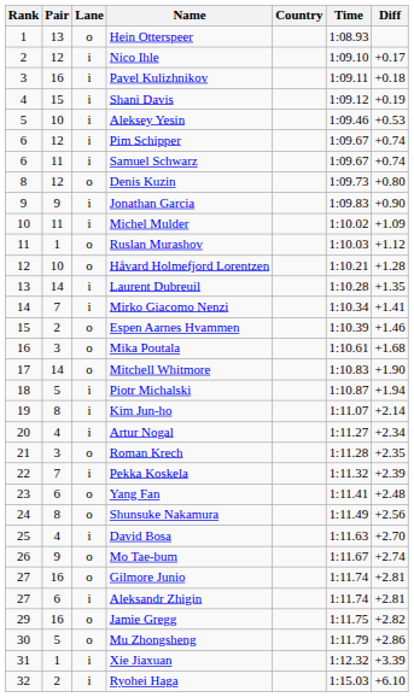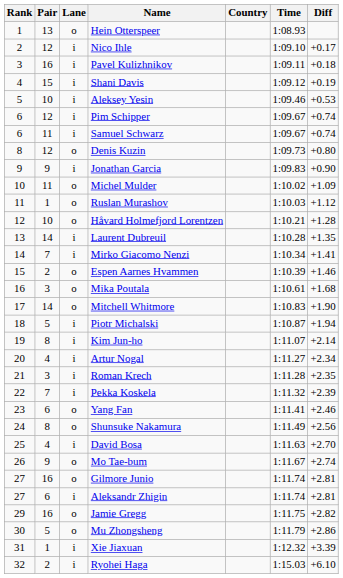 <table class="wikitable sortable" style="text-align:center">
 <tr>
 <th>Rank</th>
 <th>Pair</th>
 <th>Lane</th>
 <th>Name</th>
 <th>Country</th>
 <th>Time</th>
 <th>Diff</th>
 </tr>
 <tr>
 <td>1</td>
 <td>13</td>
 <td>o</td>
 <td align=left><a href='#'>Hein Otterspeer</a></td>
 <td align=left></td>
 <td>1:08.93</td>
 <td></td>
 </tr>
 <tr>
 <td>2</td>
 <td>12</td>
 <td>i</td>
 <td align=left><a href='#'>Nico Ihle</a></td>
 <td align=left></td>
 <td>1:09.10</td>
 <td>+0.17</td>
 </tr>
 <tr>
 <td>3</td>
 <td>16</td>
 <td>i</td>
 <td align=left><a href='#'>Pavel Kulizhnikov</a></td>
 <td align=left></td>
 <td>1:09.11</td>
 <td>+0.18</td>
 </tr>
 <tr>
 <td>4</td>
 <td>15</td>
 <td>i</td>
 <td align=left><a href='#'>Shani Davis</a></td>
 <td align=left></td>
 <td>1:09.12</td>
 <td>+0.19</td>
 </tr>
 <tr>
 <td>5</td>
 <td>10</td>
 <td>i</td>
 <td align=left><a href='#'>Aleksey Yesin</a></td>
 <td align=left></td>
 <td>1:09.46</td>
 <td>+0.53</td>
 </tr>
 <tr>
 <td>6</td>
 <td>12</td>
 <td>i</td>
 <td align=left><a href='#'>Pim Schipper</a></td>
 <td align=left></td>
 <td>1:09.67</td>
 <td>+0.74</td>
 </tr>
 <tr>
 <td>6</td>
 <td>11</td>
 <td>i</td>
 <td align=left><a href='#'>Samuel Schwarz</a></td>
 <td align=left></td>
 <td>1:09.67</td>
 <td>+0.74</td>
 </tr>
 <tr>
 <td>8</td>
 <td>12</td>
 <td>o</td>
 <td align=left><a href='#'>Denis Kuzin</a></td>
 <td align=left></td>
 <td>1:09.73</td>
 <td>+0.80</td>
 </tr>
 <tr>
 <td>9</td>
 <td>9</td>
 <td>i</td>
 <td align=left><a href='#'>Jonathan Garcia</a></td>
 <td align=left></td>
 <td>1:09.83</td>
 <td>+0.90</td>
 </tr>
 <tr>
 <td>10</td>
 <td>11</td>
-<td>i</td>
+<td>o</td>
 <td align=left><a href='#'>Michel Mulder</a></td>
 <td align=left></td>
 <td>1:10.02</td>
 <td>+1.09</td>
 </tr>
 <tr>
 <td>11</td>
 <td>1</td>
 <td>o</td>
 <td align=left><a href='#'>Ruslan Murashov</a></td>
 <td align=left></td>
 <td>1:10.03</td>
 <td>+1.12</td>
 </tr>
 <tr>
 <td>12</td>
 <td>10</td>
 <td>o</td>
 <td align=left><a href='#'>Håvard Holmefjord Lorentzen</a></td>
 <td align=left></td>
 <td>1:10.21</td>
 <td>+1.28</td>
 </tr>
 <tr>
 <td>13</td>
 <td>14</td>
 <td>i</td>
 <td align=left><a href='#'>Laurent Dubreuil</a></td>
 <td align=left></td>
 <td>1:10.28</td>
 <td>+1.35</td>
 </tr>
 <tr>
 <td>14</td>
 <td>7</td>
 <td>i</td>
 <td align=left><a href='#'>Mirko Giacomo Nenzi</a></td>
 <td align=left></td>
 <td>1:10.34</td>
 <td>+1.41</td>
 </tr>
 <tr>
 <td>15</td>
 <td>2</td>
 <td>o</td>
 <td align=left><a href='#'>Espen Aarnes Hvammen</a></td>
 <td align=left></td>
 <td>1:10.39</td>
 <td>+1.46</td>
 </tr>
 <tr>
 <td>16</td>
 <td>3</td>
 <td>o</td>
 <td align=left><a href='#'>Mika Poutala</a></td>
 <td align=left></td>
 <td>1:10.61</td>
 <td>+1.68</td>
 </tr>
 <tr>
 <td>17</td>
 <td>14</td>
 <td>o</td>
 <td align=left><a href='#'>Mitchell Whitmore</a></td>
 <td align=left></td>
 <td>1:10.83</td>
 <td>+1.90</td>
 </tr>
 <tr>
 <td>18</td>
 <td>5</td>
 <td>i</td>
 <td align=left><a href='#'>Piotr Michalski</a></td>
 <td align=left></td>
 <td>1:10.87</td>
 <td>+1.94</td>
 </tr>
 <tr>
 <td>19</td>
 <td>8</td>
 <td>i</td>
 <td align=left><a href='#'>Kim Jun-ho</a></td>
 <td align=left></td>
 <td>1:11.07</td>
 <td>+2.14</td>
 </tr>
 <tr>
 <td>20</td>
 <td>4</td>
 <td>i</td>
 <td align=left><a href='#'>Artur Nogal</a></td>
 <td align=left></td>
 <td>1:11.27</td>
 <td>+2.34</td>
 </tr>
 <tr>
 <td>21</td>
 <td>3</td>
-<td>o</td>
+<td>i</td>
 <td align=left><a href='#'>Roman Krech</a></td>
 <td align=left></td>
 <td>1:11.28</td>
 <td>+2.35</td>
 </tr>
 <tr>
 <td>22</td>
 <td>7</td>
 <td>i</td>
 <td align=left><a href='#'>Pekka Koskela</a></td>
 <td align=left></td>
 <td>1:11.32</td>
 <td>+2.39</td>
 </tr>
 <tr>
 <td>23</td>
 <td>6</td>
 <td>o</td>
 <td align=left><a href='#'>Yang Fan</a></td>
 <td align=left></td>
 <td>1:11.41</td>
-<td>+2.48</td>
+<td>+2.46</td>
 </tr>
 <tr>
 <td>24</td>
 <td>8</td>
 <td>o</td>
 <td align=left><a href='#'>Shunsuke Nakamura</a></td>
 <td align=left></td>
 <td>1:11.49</td>
 <td>+2.56</td>
 </tr>
 <tr>
 <td>25</td>
 <td>4</td>
 <td>i</td>
 <td align=left><a href='#'>David Bosa</a></td>
 <td align=left></td>
 <td>1:11.63</td>
 <td>+2.70</td>
 </tr>
 <tr>
 <td>26</td>
 <td>9</td>
 <td>o</td>
 <td align=left><a href='#'>Mo Tae-bum</a></td>
 <td align=left></td>
 <td>1:11.67</td>
 <td>+2.74</td>
 </tr>
 <tr>
 <td>27</td>
 <td>16</td>
 <td>o</td>
 <td align=left><a href='#'>Gilmore Junio</a></td>
 <td align=left></td>
 <td>1:11.74</td>
 <td>+2.81</td>
 </tr>
 <tr>
 <td>27</td>
 <td>6</td>
 <td>i</td>
 <td align=left><a href='#'>Aleksandr Zhigin</a></td>
 <td align=left></td>
 <td>1:11.74</td>
 <td>+2.81</td>
 </tr>
 <tr>
 <td>29</td>
 <td>16</td>
 <td>o</td>
 <td align=left><a href='#'>Jamie Gregg</a></td>
 <td align=left></td>
 <td>1:11.75</td>
 <td>+2.82</td>
 </tr>
 <tr>
 <td>30</td>
 <td>5</td>
 <td>o</td>
 <td align=left><a href='#'>Mu Zhongsheng</a></td>
 <td align=left></td>
 <td>1:11.79</td>
 <td>+2.86</td>
 </tr>
 <tr>
 <td>31</td>
 <td>1</td>
 <td>i</td>
 <td align=left><a href='#'>Xie Jiaxuan</a></td>
 <td align=left></td>
 <td>1:12.32</td>
 <td>+3.39</td>
 </tr>
 <tr>
 <td>32</td>
 <td>2</td>
 <td>i</td>
 <td align=left><a href='#'>Ryohei Haga</a></td>
 <td align=left></td>
 <td>1:15.03</td>
 <td>+6.10</td>
 </tr>
 </table>
